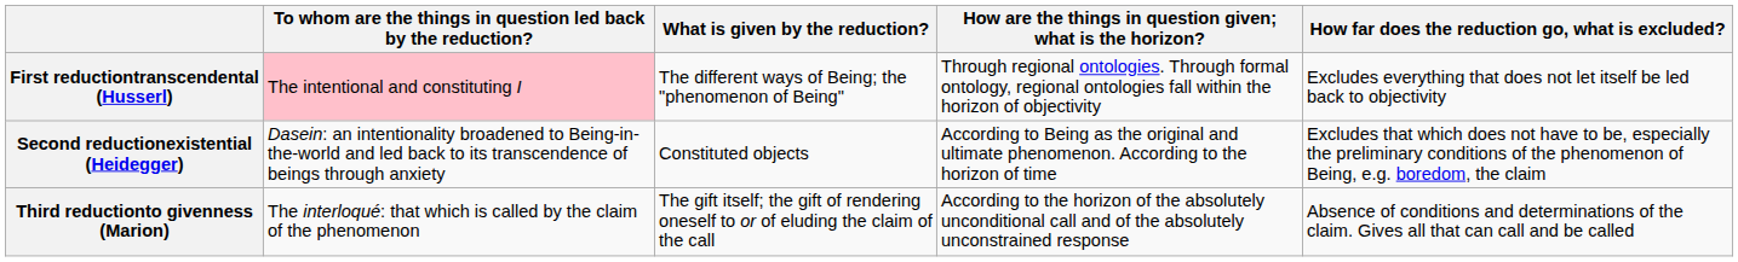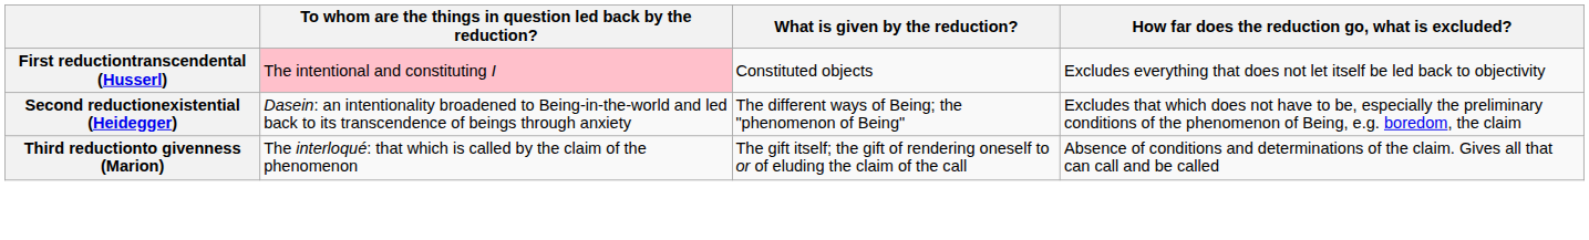 <table class="wikitable">
 <tr>
 <th> </th>
 <th>To whom are the things in question led back by the reduction?</th>
 <th>What is given by the reduction?</th>
-<th>How are the things in question given; what is the horizon?</th>
 <th>How far does the reduction go, what is excluded?</th>
 </tr>
 <tr>
 <th scope="row">First reductiontranscendental (<a href='#'>Husserl</a>)</th>
 <td style="background: pink;">The intentional and constituting <em>I</em></td>
-<td>The different ways of Being; the "phenomenon of Being"</td>
-<td>Through regional <a href='#'>ontologies</a>. Through formal ontology, regional ontologies fall within the horizon of objectivity</td>
+<td>Constituted objects</td>
 <td>Excludes everything that does not let itself be led back to objectivity</td>
 </tr>
 <tr>
 <th scope="row">Second reductionexistential (<a href='#'>Heidegger</a>)</th>
 <td><em>Dasein</em>: an intentionality broadened to Being-in-the-world and led back to its transcendence of beings through anxiety</td>
-<td>Constituted objects</td>
-<td>According to Being as the original and ultimate phenomenon. According to the horizon of time</td>
+<td>The different ways of Being; the "phenomenon of Being"</td>
 <td>Excludes that which does not have to be, especially the preliminary conditions of the phenomenon of Being, e.g. <a href='#'>boredom</a>, the claim</td>
 </tr>
 <tr>
 <th scope="row">Third reductionto givenness (Marion)</th>
 <td>The <em>interloqué</em>: that which is called by the claim of the phenomenon</td>
 <td>The gift itself; the gift of rendering oneself to <em>or</em> of eluding the claim of the call</td>
-<td>According to the horizon of the absolutely unconditional call and of the absolutely unconstrained response</td>
 <td>Absence of conditions and determinations of the claim. Gives all that can call and be called</td>
 </tr>
 </table>
